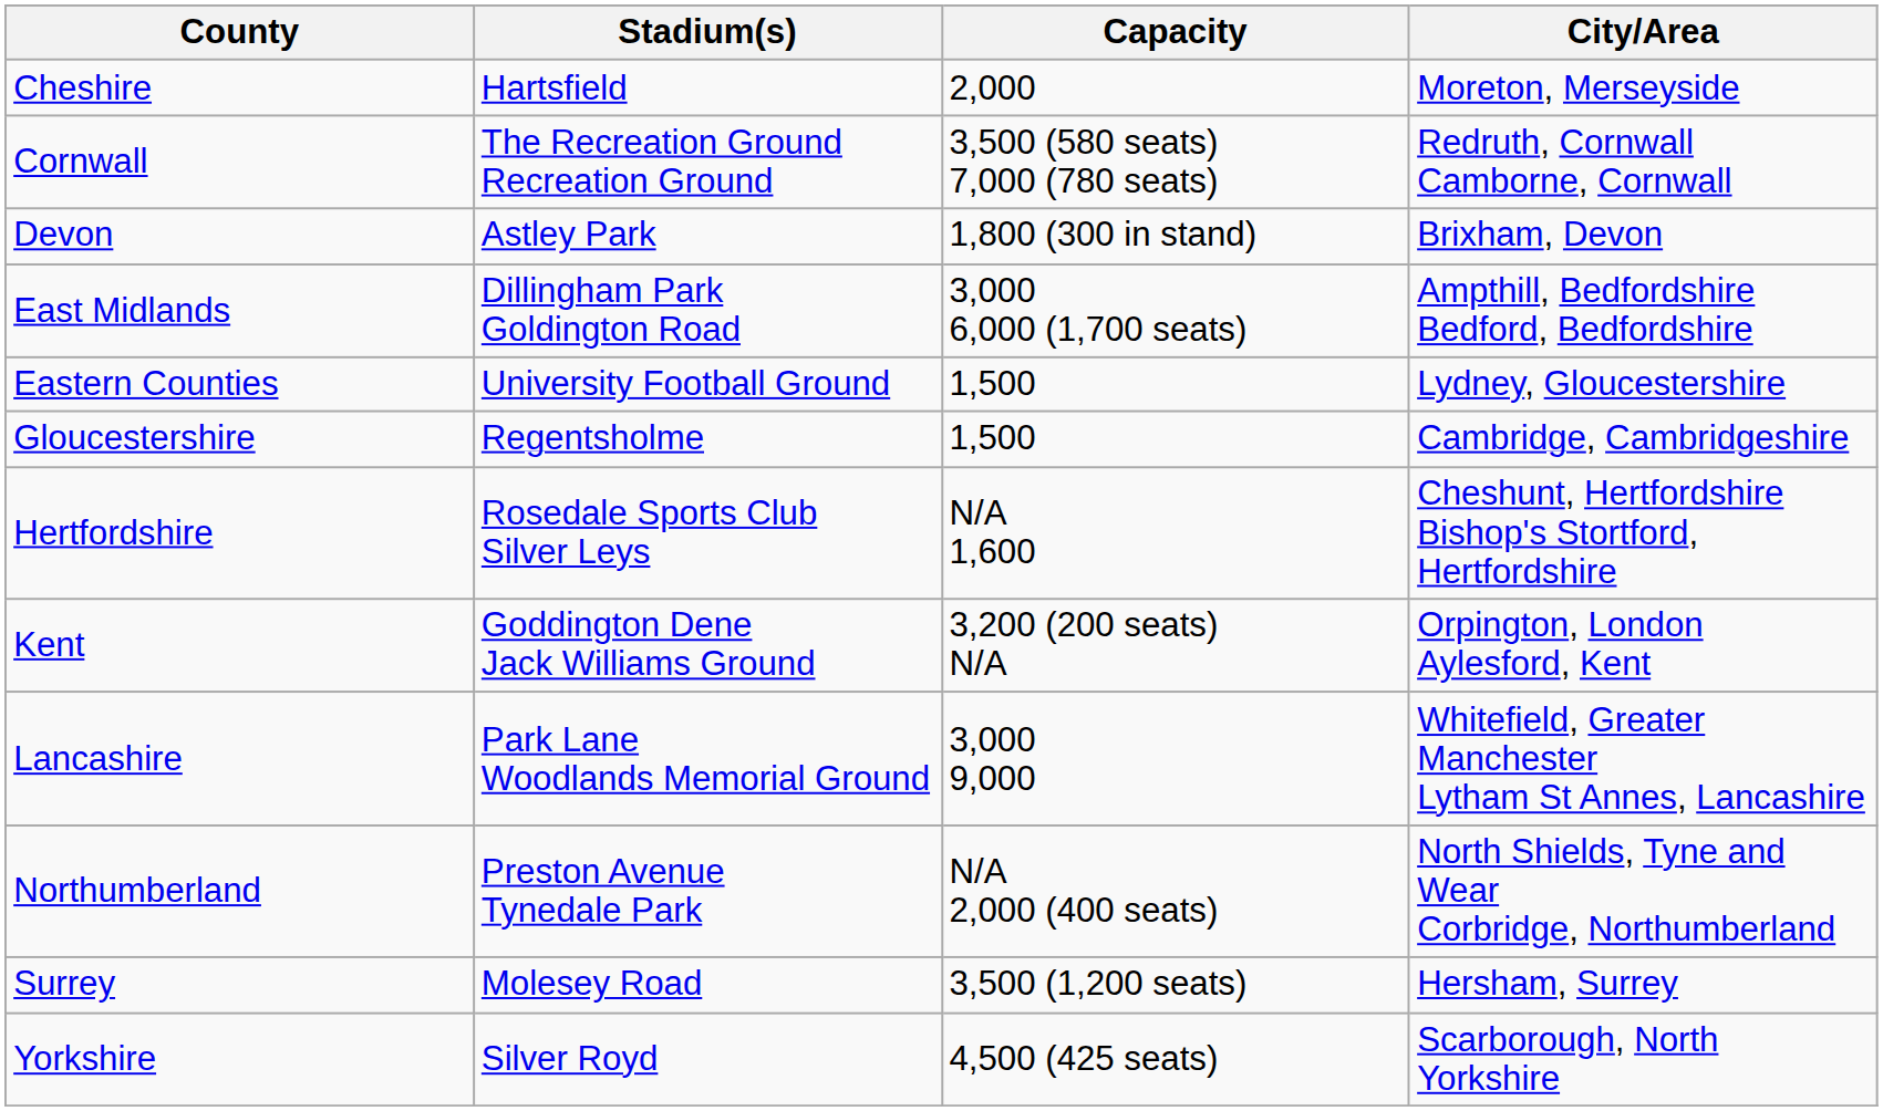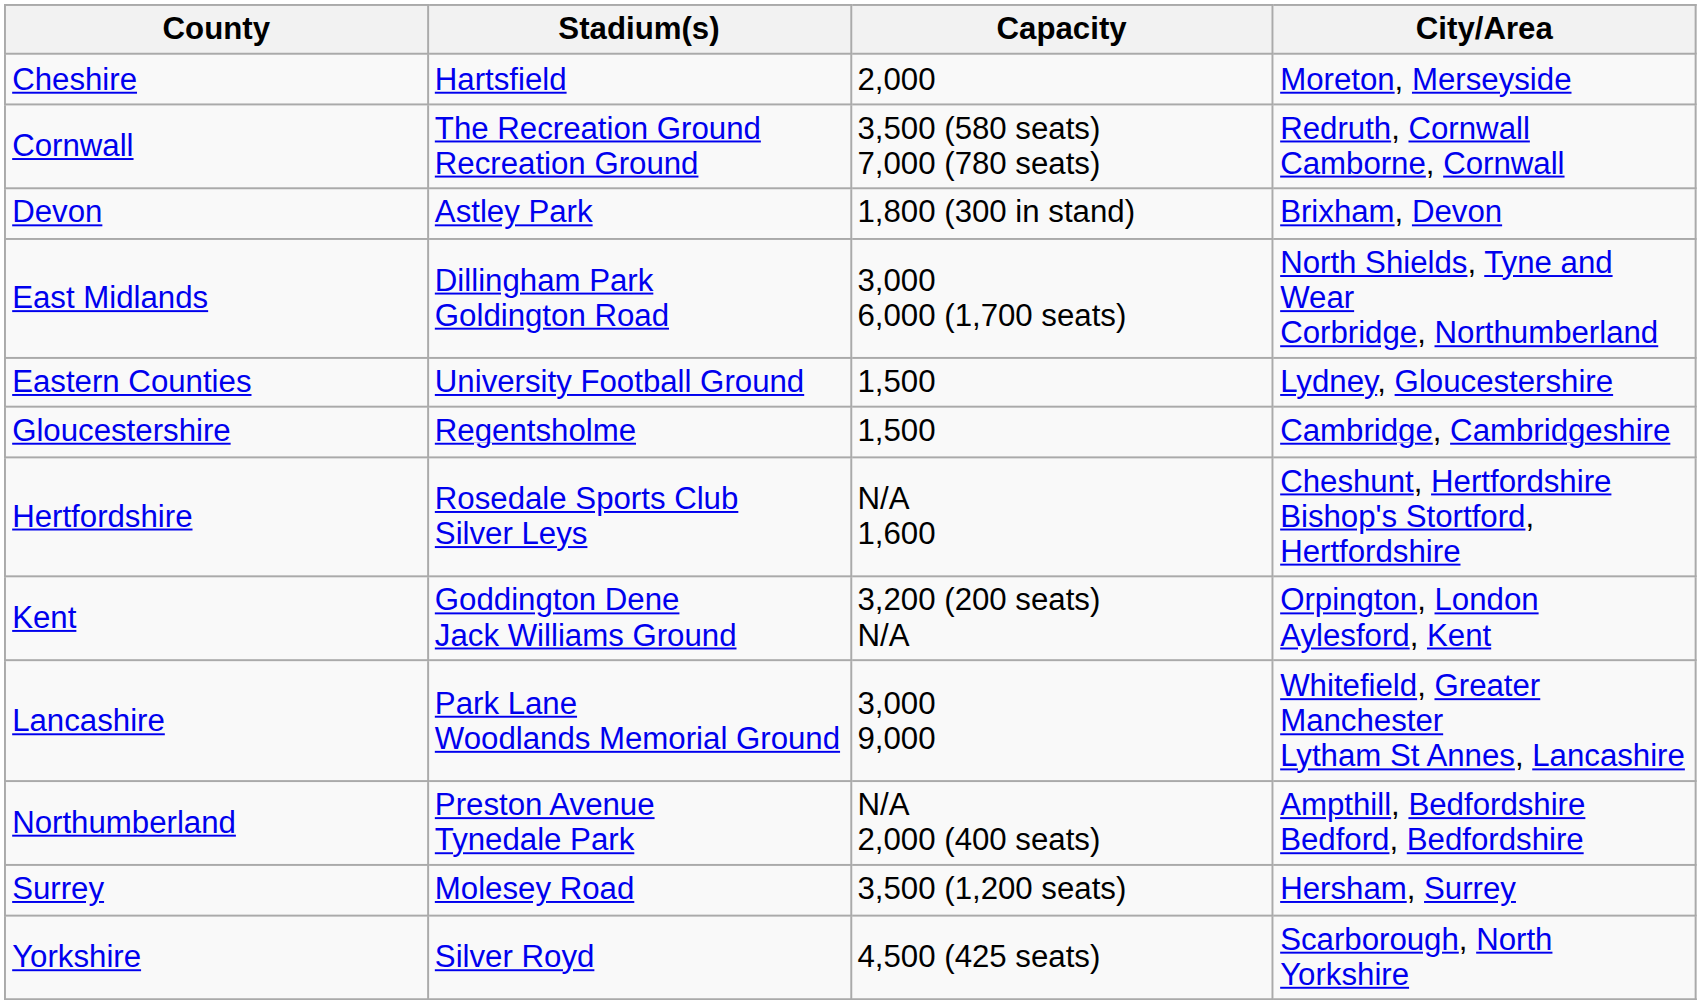 <table class="wikitable sortable">
 <tr>
 <th width=25%>County</th>
 <th width=25%>Stadium(s)</th>
 <th width=25%>Capacity</th>
 <th width=25%>City/Area</th>
 </tr>
 <tr>
 <td><a href='#'>Cheshire</a></td>
 <td><a href='#'>Hartsfield</a></td>
 <td>2,000</td>
 <td><a href='#'>Moreton</a>, <a href='#'>Merseyside</a></td>
 </tr>
 <tr>
 <td><a href='#'>Cornwall</a></td>
 <td><a href='#'>The Recreation Ground</a><br><a href='#'>Recreation Ground</a></td>
 <td>3,500 (580 seats)<br>7,000 (780 seats)</td>
 <td><a href='#'>Redruth</a>, <a href='#'>Cornwall</a><br><a href='#'>Camborne</a>, <a href='#'>Cornwall</a></td>
 </tr>
 <tr>
 <td><a href='#'>Devon</a></td>
 <td><a href='#'>Astley Park</a></td>
 <td>1,800 (300 in stand)</td>
 <td><a href='#'>Brixham</a>, <a href='#'>Devon</a></td>
 </tr>
 <tr>
 <td><a href='#'>East Midlands</a></td>
 <td><a href='#'>Dillingham Park</a><br><a href='#'>Goldington Road</a></td>
 <td>3,000<br>6,000 (1,700 seats)</td>
-<td><a href='#'>Ampthill</a>, <a href='#'>Bedfordshire</a><br><a href='#'>Bedford</a>, <a href='#'>Bedfordshire</a></td>
+<td><a href='#'>North Shields</a>, <a href='#'>Tyne and Wear</a><br><a href='#'>Corbridge</a>, <a href='#'>Northumberland</a></td>
 </tr>
 <tr>
 <td><a href='#'>Eastern Counties</a></td>
 <td><a href='#'>University Football Ground</a></td>
 <td>1,500</td>
 <td><a href='#'>Lydney</a>, <a href='#'>Gloucestershire</a></td>
 </tr>
 <tr>
 <td><a href='#'>Gloucestershire</a></td>
 <td><a href='#'>Regentsholme</a></td>
 <td>1,500</td>
 <td><a href='#'>Cambridge</a>, <a href='#'>Cambridgeshire</a></td>
 </tr>
 <tr>
 <td><a href='#'>Hertfordshire</a></td>
 <td><a href='#'>Rosedale Sports Club</a><br><a href='#'>Silver Leys</a></td>
 <td>N/A<br>1,600</td>
 <td><a href='#'>Cheshunt</a>, <a href='#'>Hertfordshire</a><br><a href='#'>Bishop's Stortford</a>, <a href='#'>Hertfordshire</a></td>
 </tr>
 <tr>
 <td><a href='#'>Kent</a></td>
 <td><a href='#'>Goddington Dene</a><br><a href='#'>Jack Williams Ground</a></td>
 <td>3,200 (200 seats)<br>N/A</td>
 <td><a href='#'>Orpington</a>, <a href='#'>London</a><br><a href='#'>Aylesford</a>, <a href='#'>Kent</a></td>
 </tr>
 <tr>
 <td><a href='#'>Lancashire</a></td>
 <td><a href='#'>Park Lane</a><br><a href='#'>Woodlands Memorial Ground</a></td>
 <td>3,000<br>9,000</td>
 <td><a href='#'>Whitefield</a>, <a href='#'>Greater Manchester</a><br><a href='#'>Lytham St Annes</a>, <a href='#'>Lancashire</a></td>
 </tr>
 <tr>
 <td><a href='#'>Northumberland</a></td>
 <td><a href='#'>Preston Avenue</a><br><a href='#'>Tynedale Park</a></td>
 <td>N/A<br>2,000 (400 seats)</td>
-<td><a href='#'>North Shields</a>, <a href='#'>Tyne and Wear</a><br><a href='#'>Corbridge</a>, <a href='#'>Northumberland</a></td>
+<td><a href='#'>Ampthill</a>, <a href='#'>Bedfordshire</a><br><a href='#'>Bedford</a>, <a href='#'>Bedfordshire</a></td>
 </tr>
 <tr>
 <td><a href='#'>Surrey</a></td>
 <td><a href='#'>Molesey Road</a></td>
 <td>3,500 (1,200 seats)</td>
 <td><a href='#'>Hersham</a>, <a href='#'>Surrey</a></td>
 </tr>
 <tr>
 <td><a href='#'>Yorkshire</a></td>
 <td><a href='#'>Silver Royd</a></td>
 <td>4,500 (425 seats)</td>
 <td><a href='#'>Scarborough</a>, <a href='#'>North Yorkshire</a></td>
 </tr>
 <tr>
 </tr>
 </table>
